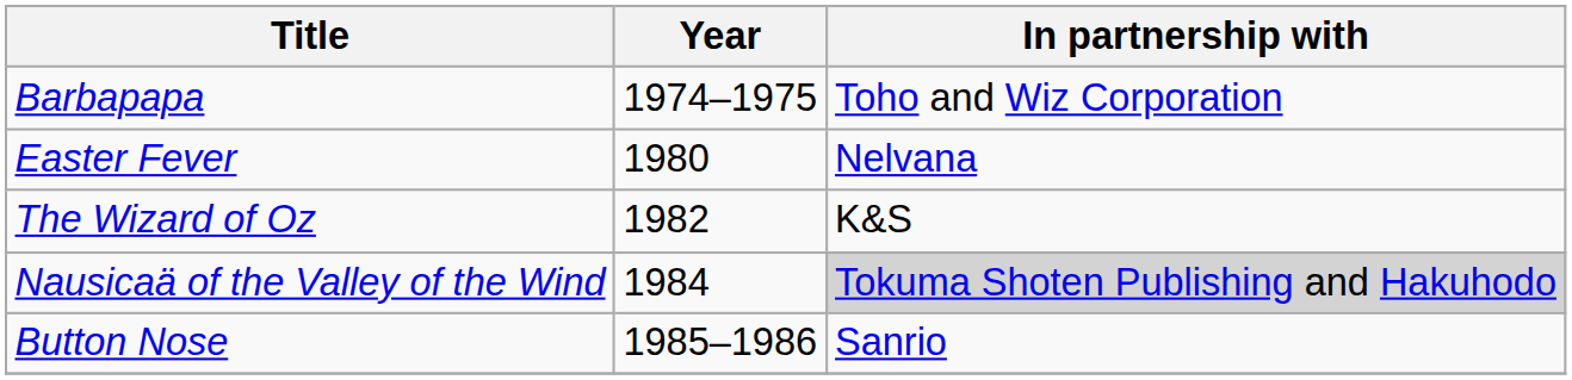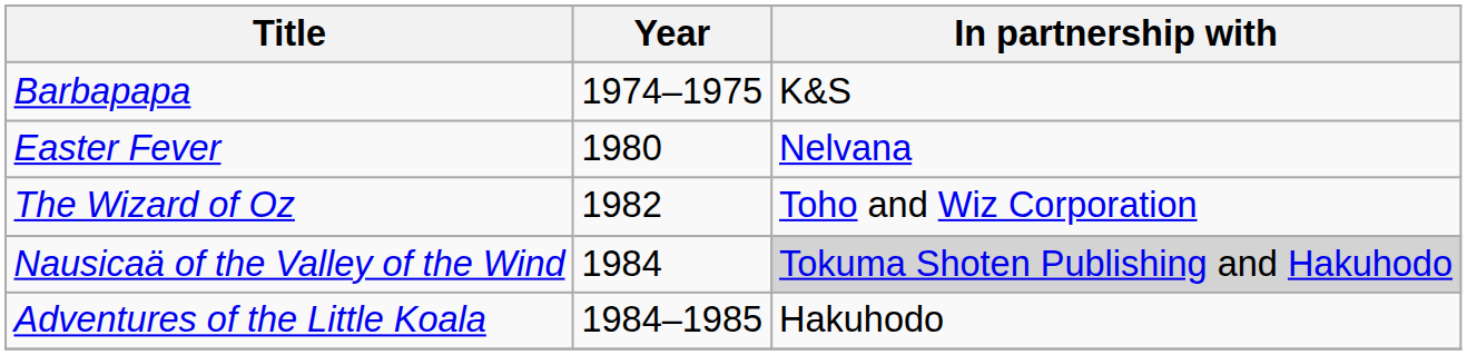 <table class="wikitable">
 <tr>
 <th>Title</th>
 <th>Year</th>
 <th>In partnership with</th>
 </tr>
 <tr>
 <td><em><a href='#'>Barbapapa</a></em></td>
 <td>1974–1975</td>
-<td><a href='#'>Toho</a> and <a href='#'>Wiz Corporation</a></td>
+<td>K&S</td>
 </tr>
 <tr>
 <td><em><a href='#'>Easter Fever</a></em></td>
 <td>1980</td>
 <td><a href='#'>Nelvana</a></td>
 </tr>
 <tr>
 <td><em><a href='#'>The Wizard of Oz</a></em></td>
 <td>1982</td>
-<td>K&S</td>
+<td><a href='#'>Toho</a> and <a href='#'>Wiz Corporation</a></td>
 </tr>
 <tr>
 <td><em><a href='#'>Nausicaä of the Valley of the Wind</a></em></td>
 <td>1984</td>
 <td style="background: lightgrey;"><a href='#'>Tokuma Shoten Publishing</a> and <a href='#'>Hakuhodo</a></td>
 </tr>
 <tr>
-<td><em><a href='#'>Button Nose</a></em></td>
-<td>1985–1986</td>
-<td><a href='#'>Sanrio</a></td>
+<td><em><a href='#'>Adventures of the Little Koala</a></em></td>
+<td>1984–1985</td>
+<td>Hakuhodo</td>
 </tr>
 <tr>
 </tr>
 </table>
